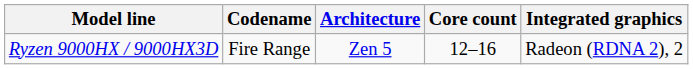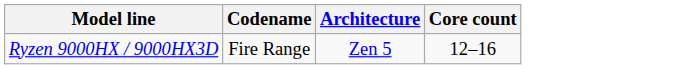 <table class="wikitable" style="text-align: center;">
 <tr>
 <th>Model line</th>
 <th>Codename</th>
 <th><a href='#'>Architecture</a></th>
 <th>Core count</th>
-<th>Integrated graphics</th>
 </tr>
 <tr>
 <td style="text-align: left;"><a href='#'><em>Ryzen 9000HX / 9000HX3D</em></a></td>
 <td>Fire Range</td>
 <td><a href='#'>Zen 5</a></td>
 <td>12–16</td>
-<td>Radeon (<a href='#'>RDNA 2</a>), 2 </td>
 </tr>
 </table>
